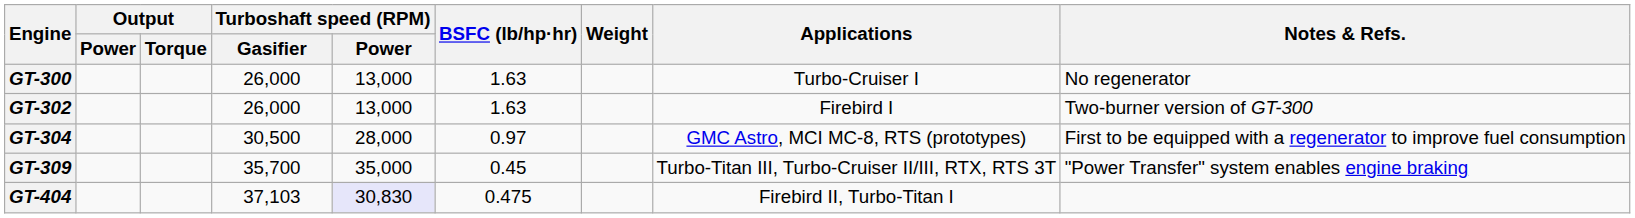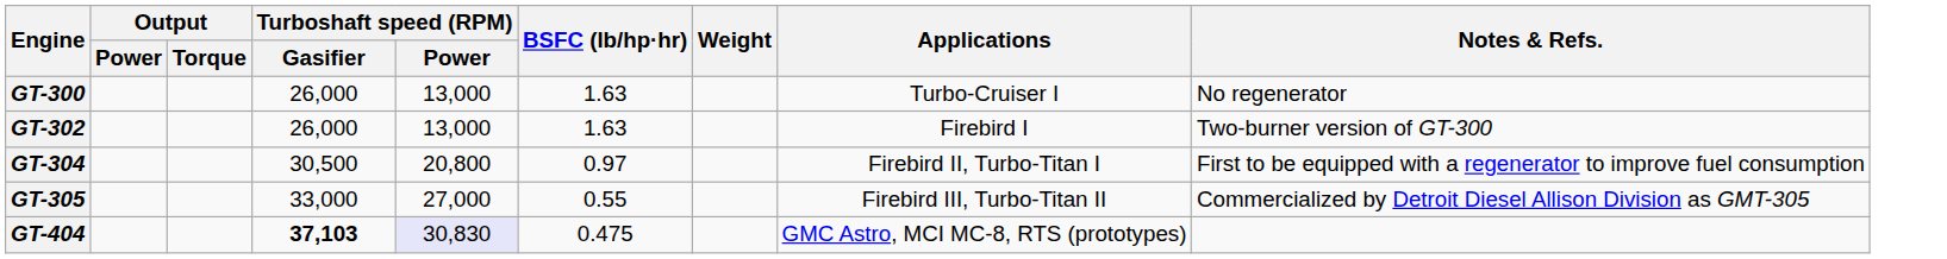 <table class="wikitable sortable" style="font-size:100%;text-align:center;">
 <tr>
 <th rowspan=2>Engine</th>
 <th colspan=2>Output</th>
 <th colspan=2>Turboshaft speed (RPM)</th>
 <th rowspan=2><a href='#'>BSFC</a> (lb/hp·hr)</th>
 <th rowspan=2>Weight</th>
 <th rowspan=2>Applications</th>
 <th class="unsortable" rowspan=2>Notes & Refs.</th>
 </tr>
 <tr>
 <th>Power</th>
 <th>Torque</th>
 <th>Gasifier</th>
 <th>Power</th>
 </tr>
 <tr>
 <th><em>GT-300</em></th>
 <td></td>
 <td></td>
 <td>26,000</td>
 <td>13,000</td>
 <td>1.63</td>
 <td></td>
 <td>Turbo-Cruiser I</td>
 <td style="text-align:left;">No regenerator</td>
 </tr>
 <tr>
 <th><em>GT-302</em></th>
 <td></td>
 <td></td>
 <td>26,000</td>
 <td>13,000</td>
 <td>1.63</td>
 <td></td>
 <td>Firebird I</td>
 <td style="text-align:left;">Two-burner version of <em>GT-300</em></td>
 </tr>
 <tr>
 <th><em>GT-304</em></th>
 <td></td>
 <td></td>
 <td>30,500</td>
-<td>28,000</td>
+<td>20,800</td>
 <td>0.97</td>
 <td></td>
-<td><a href='#'>GMC Astro</a>, MCI MC-8, RTS (prototypes)</td>
+<td>Firebird II, Turbo-Titan I</td>
 <td style="text-align:left;">First to be equipped with a <a href='#'>regenerator</a> to improve fuel consumption</td>
 </tr>
 <tr>
-<th><em>GT-309</em></th>
+<th><em>GT-305</em></th>
 <td></td>
 <td></td>
-<td>35,700</td>
-<td>35,000</td>
-<td>0.45</td>
+<td>33,000</td>
+<td>27,000</td>
+<td>0.55</td>
 <td></td>
-<td>Turbo-Titan III, Turbo-Cruiser II/III, RTX, RTS 3T</td>
-<td style="text-align:left;">"Power Transfer" system enables <a href='#'>engine braking</a></td>
+<td>Firebird III, Turbo-Titan II</td>
+<td style="text-align:left;">Commercialized by <a href='#'>Detroit Diesel Allison Division</a> as <em>GMT-305</em></td>
 </tr>
 <tr>
 <th><em>GT-404</em></th>
 <td></td>
 <td></td>
-<td>37,103</td>
+<td><strong>37,103</strong></td>
 <td style="background: lavender;">30,830</td>
 <td>0.475</td>
 <td></td>
-<td>Firebird II, Turbo-Titan I</td>
+<td><a href='#'>GMC Astro</a>, MCI MC-8, RTS (prototypes)</td>
 <td style="text-align:left;"></td>
 </tr>
 </table>
